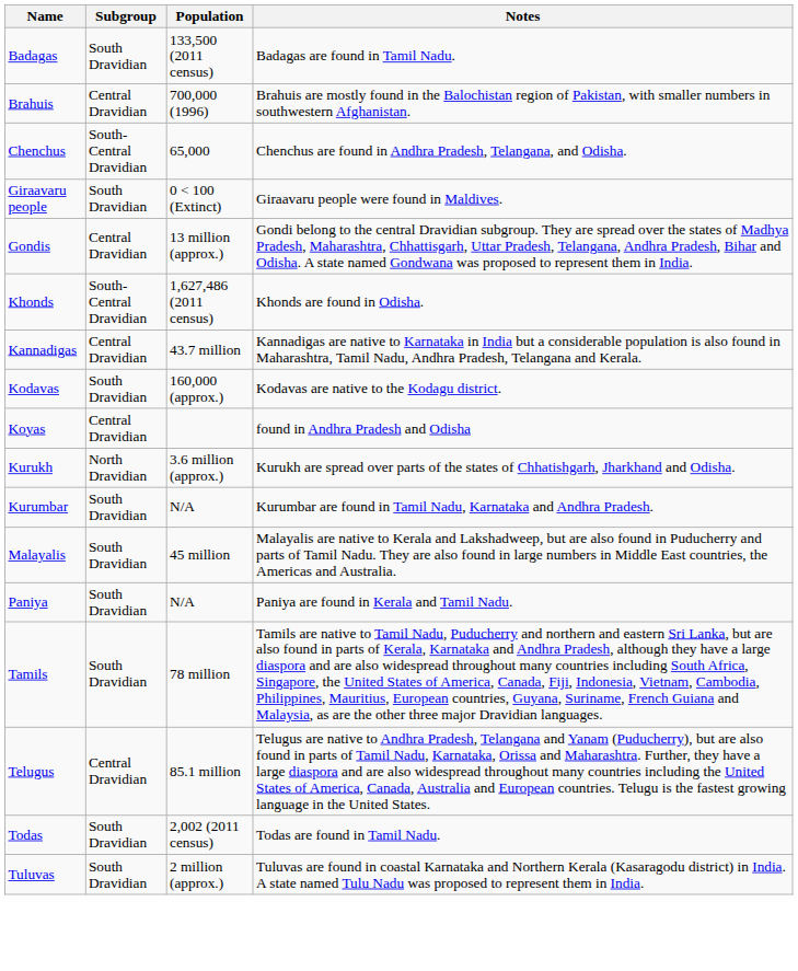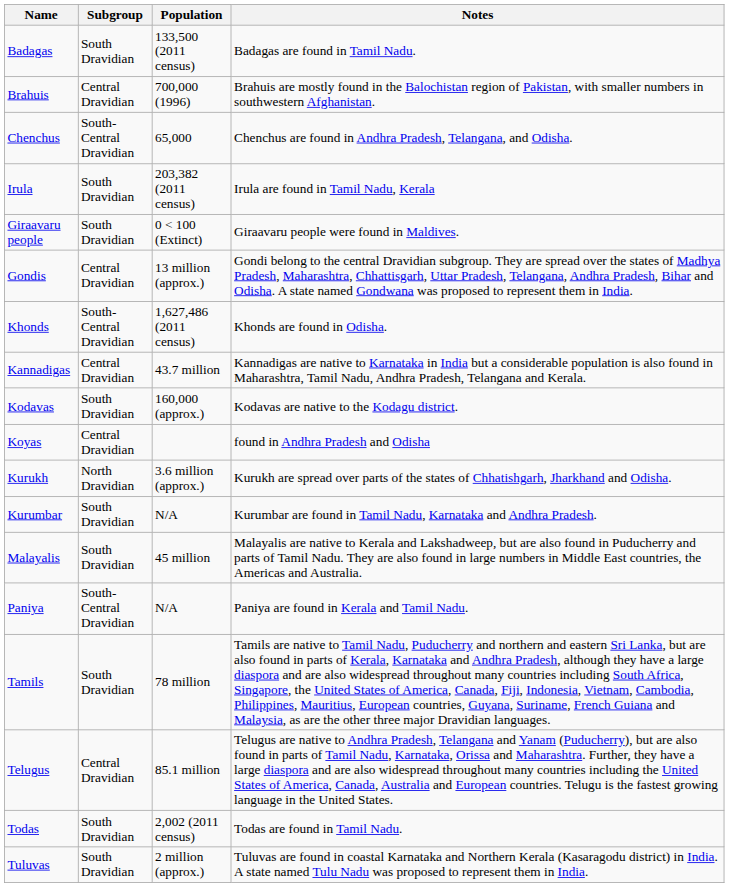 <table class="wikitable sortable">
 <tr>
 <th>Name</th>
 <th>Subgroup</th>
 <th data-sort-type="number">Population</th>
 <th class="unsortable">Notes</th>
 </tr>
 <tr>
 <td><a href='#'>Badagas</a></td>
 <td>South Dravidian</td>
 <td>133,500 (2011 census)</td>
 <td>Badagas are found in <a href='#'>Tamil Nadu</a>.</td>
 </tr>
 <tr>
 <td><a href='#'>Brahuis</a></td>
 <td>Central Dravidian</td>
 <td>700,000 (1996)</td>
 <td>Brahuis are mostly found in the <a href='#'>Balochistan</a> region of <a href='#'>Pakistan</a>, with smaller numbers in southwestern <a href='#'>Afghanistan</a>.</td>
 </tr>
 <tr>
 <td><a href='#'>Chenchus</a></td>
 <td>South-Central Dravidian</td>
 <td>65,000</td>
 <td>Chenchus are found in <a href='#'>Andhra Pradesh</a>, <a href='#'>Telangana</a>, and <a href='#'>Odisha</a>.</td>
+</tr>
+<tr>
+<td><a href='#'>Irula</a></td>
+<td>South Dravidian</td>
+<td>203,382 (2011 census)</td>
+<td>Irula are found in <a href='#'>Tamil Nadu</a>, <a href='#'>Kerala</a></td>
 </tr>
 <tr>
 <td><a href='#'>Giraavaru people</a></td>
 <td>South Dravidian</td>
 <td>0 < 100 (Extinct)</td>
 <td>Giraavaru people were found in <a href='#'>Maldives</a>.</td>
 </tr>
 <tr>
 <td><a href='#'>Gondis</a></td>
 <td>Central Dravidian</td>
 <td data-sort-value="13,000,000">13 million (approx.)</td>
 <td>Gondi belong to the central Dravidian subgroup. They are spread over the states of <a href='#'>Madhya Pradesh</a>, <a href='#'>Maharashtra</a>, <a href='#'>Chhattisgarh</a>, <a href='#'>Uttar Pradesh</a>, <a href='#'>Telangana</a>, <a href='#'>Andhra Pradesh</a>, <a href='#'>Bihar</a> and <a href='#'>Odisha</a>. A state named <a href='#'>Gondwana</a> was proposed to represent them in <a href='#'>India</a>.</td>
 </tr>
 <tr>
 <td><a href='#'>Khonds</a></td>
 <td>South-Central Dravidian</td>
 <td>1,627,486 (2011 census)</td>
 <td>Khonds are found in <a href='#'>Odisha</a>.</td>
 </tr>
 <tr>
 <td><a href='#'>Kannadigas</a></td>
 <td>Central Dravidian</td>
 <td data-sort-value="43,700,000">43.7 million</td>
 <td>Kannadigas are native to <a href='#'>Karnataka</a> in <a href='#'>India</a> but a considerable population is also found in Maharashtra, Tamil Nadu, Andhra Pradesh, Telangana and Kerala.</td>
 </tr>
 <tr>
 <td><a href='#'>Kodavas</a></td>
 <td>South Dravidian</td>
 <td>160,000 (approx.)</td>
 <td>Kodavas are native to the <a href='#'>Kodagu district</a>.</td>
 </tr>
 <tr>
 <td><a href='#'>Koyas</a></td>
 <td>Central Dravidian</td>
 <td></td>
 <td>found in <a href='#'>Andhra Pradesh</a> and <a href='#'>Odisha</a></td>
 </tr>
 <tr>
 <td><a href='#'>Kurukh</a></td>
 <td>North Dravidian</td>
 <td data-sort-value="3,600,000">3.6 million (approx.)</td>
 <td>Kurukh are spread over parts of the states of <a href='#'>Chhatishgarh</a>, <a href='#'>Jharkhand</a> and <a href='#'>Odisha</a>.</td>
 </tr>
 <tr>
 <td><a href='#'>Kurumbar</a></td>
 <td>South Dravidian</td>
 <td>N/A</td>
 <td>Kurumbar are found in <a href='#'>Tamil Nadu</a>, <a href='#'>Karnataka</a> and <a href='#'>Andhra Pradesh</a>.</td>
 </tr>
 <tr>
 <td><a href='#'>Malayalis</a></td>
 <td>South Dravidian</td>
 <td data-sort-value="32,200,000">45 million</td>
 <td>Malayalis are native to Kerala and Lakshadweep, but are also found in Puducherry and parts of Tamil Nadu. They are also found in large numbers in Middle East countries, the Americas and Australia.</td>
 </tr>
 <tr>
 <td><a href='#'>Paniya</a></td>
-<td>South Dravidian</td>
+<td>South-Central Dravidian</td>
 <td>N/A</td>
 <td>Paniya are found in <a href='#'>Kerala</a> and <a href='#'>Tamil Nadu</a>.</td>
 </tr>
 <tr>
 <td><a href='#'>Tamils</a></td>
 <td>South Dravidian</td>
 <td data-sort-value="78,000,000">78 million</td>
 <td>Tamils are native to <a href='#'>Tamil Nadu</a>, <a href='#'>Puducherry</a> and northern and eastern <a href='#'>Sri Lanka</a>, but are also found in parts of <a href='#'>Kerala</a>, <a href='#'>Karnataka</a> and <a href='#'>Andhra Pradesh</a>, although they have a large <a href='#'>diaspora</a> and are also widespread throughout many countries including <a href='#'>South Africa</a>, <a href='#'>Singapore</a>, the <a href='#'>United States of America</a>, <a href='#'>Canada</a>, <a href='#'>Fiji</a>, <a href='#'>Indonesia</a>, <a href='#'>Vietnam</a>, <a href='#'>Cambodia</a>, <a href='#'>Philippines</a>, <a href='#'>Mauritius</a>, <a href='#'>European</a> countries, <a href='#'>Guyana</a>, <a href='#'>Suriname</a>, <a href='#'>French Guiana</a> and <a href='#'>Malaysia</a>, as are the other three major Dravidian languages.</td>
 </tr>
 <tr>
 <td><a href='#'>Telugus</a></td>
 <td>Central Dravidian</td>
 <td data-sort-value="85,100,000">85.1 million</td>
 <td>Telugus are native to <a href='#'>Andhra Pradesh</a>, <a href='#'>Telangana</a> and <a href='#'>Yanam</a> (<a href='#'>Puducherry</a>), but are also found in parts of <a href='#'>Tamil Nadu</a>, <a href='#'>Karnataka</a>, <a href='#'>Orissa</a> and <a href='#'>Maharashtra</a>. Further, they have a large <a href='#'>diaspora</a> and are also widespread throughout many countries including the <a href='#'>United States of America</a>, <a href='#'>Canada</a>, <a href='#'>Australia</a> and <a href='#'>European</a> countries. Telugu is the fastest growing language in the United States.</td>
 </tr>
 <tr>
 <td><a href='#'>Todas</a></td>
 <td>South Dravidian</td>
 <td>2,002 (2011 census)</td>
 <td>Todas are found in <a href='#'>Tamil Nadu</a>.</td>
 </tr>
 <tr>
 <td><a href='#'>Tuluvas</a></td>
 <td>South Dravidian</td>
 <td data-sort-value="2,000,000">2 million (approx.)</td>
 <td>Tuluvas are found in coastal Karnataka and Northern Kerala (Kasaragodu district) in <a href='#'>India</a>. A state named <a href='#'>Tulu Nadu</a> was proposed to represent them in <a href='#'>India</a>.</td>
 </tr>
 </table>
